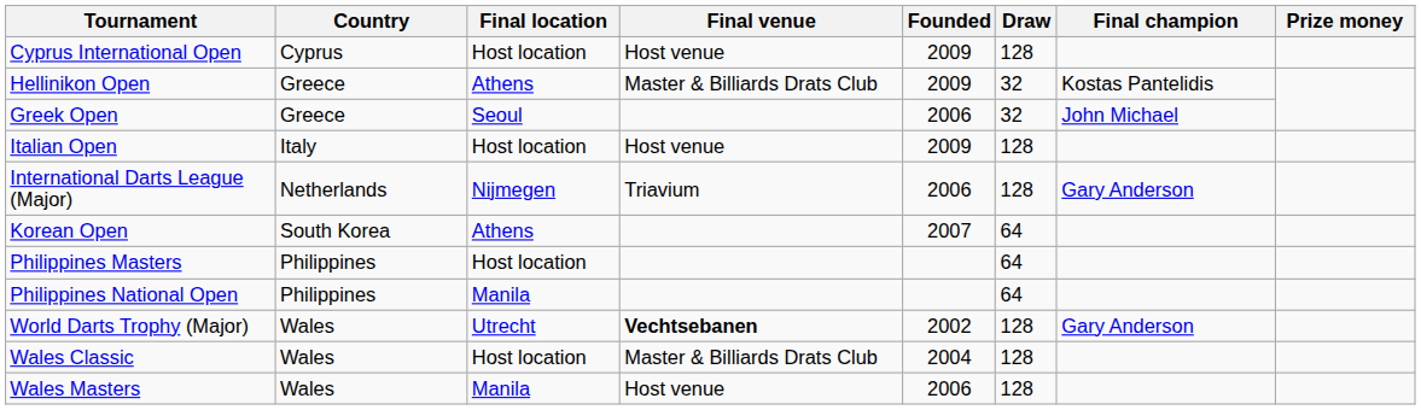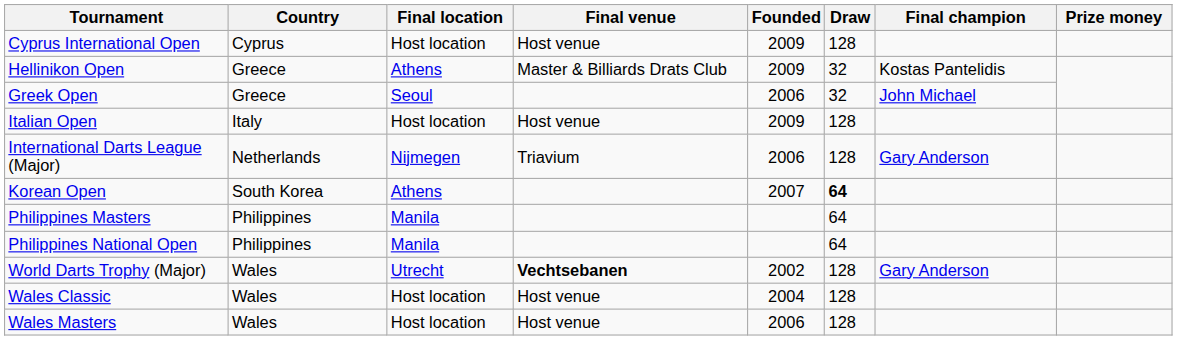 <table class="wikitable sortable" style=font-size:95%>
 <tr>
 <th width=200>Tournament</th>
 <th width=140>Country</th>
 <th width=110>Final location</th>
 <th width=210>Final venue</th>
 <th width=50>Founded</th>
 <th width=40>Draw</th>
 <th width=160>Final champion</th>
 <th width=100>Prize money</th>
 </tr>
 <tr>
 <td><a href='#'>Cyprus International Open</a></td>
 <td>  Cyprus</td>
 <td>Host location</td>
 <td>Host venue</td>
 <td align=center>2009</td>
 <td>128</td>
 <td></td>
 <td></td>
 </tr>
 <tr>
 <td><a href='#'>Hellinikon Open</a></td>
 <td> Greece</td>
 <td><a href='#'>Athens</a></td>
 <td>Master & Billiards Drats Club</td>
 <td align=center>2009</td>
 <td>32</td>
 <td> Kostas Pantelidis</td>
 </tr>
 <tr>
 <td><a href='#'>Greek Open</a></td>
 <td> Greece</td>
 <td><a href='#'>Seoul</a></td>
 <td></td>
 <td align=center>2006</td>
 <td>32</td>
 <td> <a href='#'>John Michael</a></td>
 </tr>
 <tr>
 <td><a href='#'>Italian Open</a></td>
 <td> Italy</td>
 <td>Host location</td>
 <td>Host venue</td>
 <td align=center>2009</td>
 <td>128</td>
 <td></td>
 <td></td>
 </tr>
 <tr>
 <td><a href='#'>International Darts League</a> (Major)</td>
 <td> Netherlands</td>
 <td><a href='#'>Nijmegen</a></td>
 <td>Triavium</td>
 <td align=center>2006</td>
 <td>128</td>
 <td> <a href='#'>Gary Anderson</a></td>
 <td></td>
 </tr>
 <tr>
 <td><a href='#'>Korean Open</a></td>
 <td> South Korea</td>
 <td><a href='#'>Athens</a></td>
 <td></td>
 <td align=center>2007</td>
-<td>64</td>
+<td><strong>64</strong></td>
 <td></td>
 <td></td>
 </tr>
 <tr>
 <td><a href='#'>Philippines Masters</a></td>
 <td>  Philippines</td>
-<td>Host location</td>
+<td><a href='#'>Manila</a></td>
 <td></td>
 <td align=center></td>
 <td>64</td>
 <td></td>
 <td></td>
 </tr>
 <tr>
 <td><a href='#'>Philippines National Open</a></td>
 <td>  Philippines</td>
 <td><a href='#'>Manila</a></td>
 <td></td>
 <td align=center></td>
 <td>64</td>
 <td></td>
 <td></td>
 </tr>
 <tr>
 <td><a href='#'>World Darts Trophy</a> (Major)</td>
 <td> Wales</td>
 <td><a href='#'>Utrecht</a></td>
 <td><strong>Vechtsebanen</strong></td>
 <td align=center>2002</td>
 <td>128</td>
 <td> <a href='#'>Gary Anderson</a></td>
 <td></td>
 </tr>
 <tr>
 <td><a href='#'>Wales Classic</a></td>
 <td> Wales</td>
 <td>Host location</td>
-<td>Master & Billiards Drats Club</td>
+<td>Host venue</td>
 <td align=center>2004</td>
 <td>128</td>
 <td></td>
 <td></td>
 </tr>
 <tr>
 <td><a href='#'>Wales Masters</a></td>
 <td> Wales</td>
-<td><a href='#'>Manila</a></td>
+<td>Host location</td>
 <td>Host venue</td>
 <td align=center>2006</td>
 <td>128</td>
 <td></td>
 <td></td>
 </tr>
 </table>
